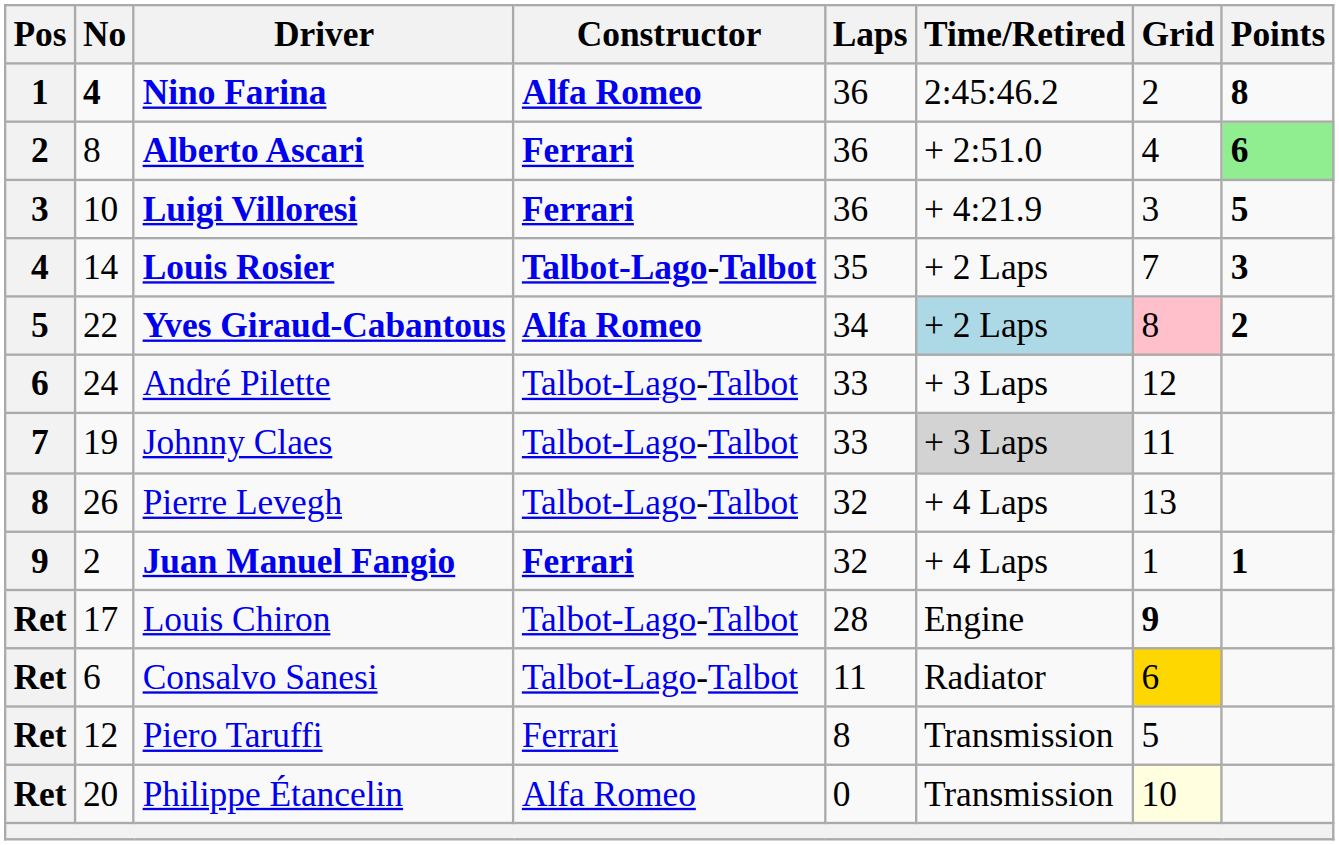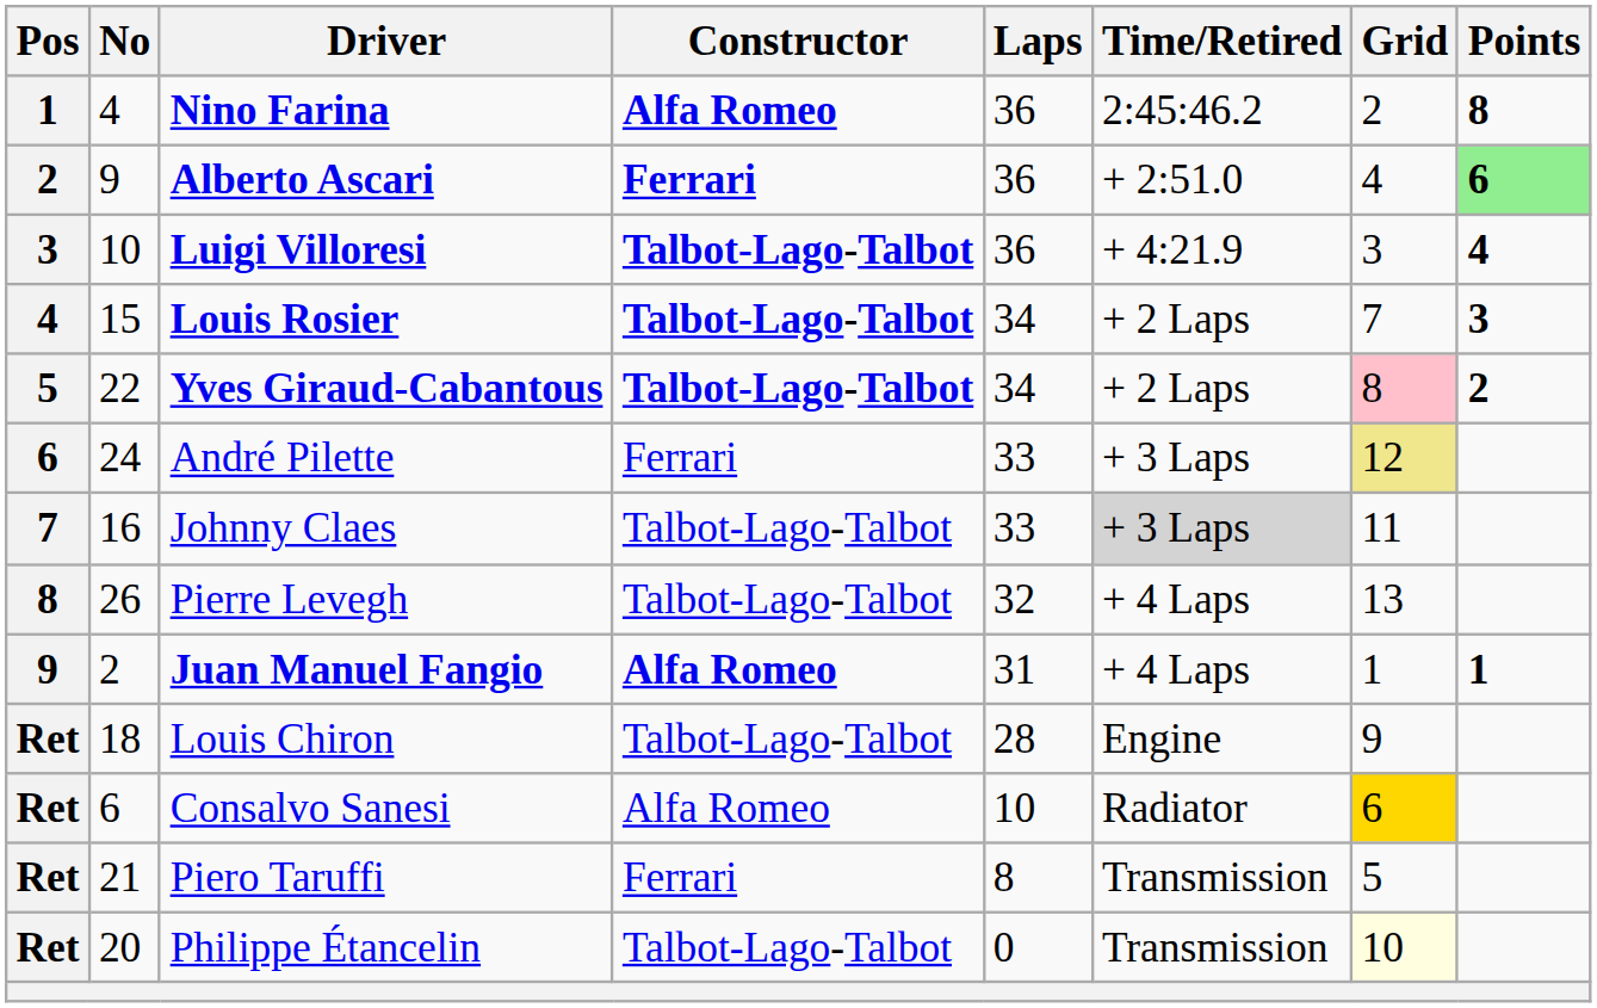 <table class="wikitable" style="font-size:95%;">
 <tr>
 <th>Pos</th>
 <th>No</th>
 <th>Driver</th>
 <th>Constructor</th>
 <th>Laps</th>
 <th>Time/Retired</th>
 <th>Grid</th>
 <th>Points</th>
 </tr>
 <tr>
 <th>1</th>
-<td><strong>4</strong></td>
+<td>4</td>
 <td> <strong><a href='#'>Nino Farina</a></strong></td>
 <td><strong><a href='#'>Alfa Romeo</a></strong></td>
 <td>36</td>
 <td>2:45:46.2</td>
 <td>2</td>
 <td><strong>8</strong></td>
 </tr>
 <tr>
 <th>2</th>
-<td>8</td>
+<td>9</td>
 <td> <strong><a href='#'>Alberto Ascari</a></strong></td>
 <td><strong><a href='#'>Ferrari</a></strong></td>
 <td>36</td>
 <td>+ 2:51.0</td>
 <td>4</td>
 <td style="background: lightgreen;"><strong>6</strong></td>
 </tr>
 <tr>
 <th>3</th>
 <td>10</td>
 <td> <strong><a href='#'>Luigi Villoresi</a></strong></td>
-<td><strong><a href='#'>Ferrari</a></strong></td>
+<td><strong><a href='#'>Talbot-Lago</a>-<a href='#'>Talbot</a></strong></td>
 <td>36</td>
 <td>+ 4:21.9</td>
 <td>3</td>
-<td><strong>5</strong></td>
+<td><strong>4</strong></td>
 </tr>
 <tr>
 <th>4</th>
-<td>14</td>
+<td>15</td>
 <td> <strong><a href='#'>Louis Rosier</a></strong></td>
 <td><strong><a href='#'>Talbot-Lago</a>-<a href='#'>Talbot</a></strong></td>
-<td>35</td>
+<td>34</td>
 <td>+ 2 Laps</td>
 <td>7</td>
 <td><strong>3</strong></td>
 </tr>
 <tr>
 <th>5</th>
 <td>22</td>
 <td> <strong><a href='#'>Yves Giraud-Cabantous</a></strong></td>
-<td><strong><a href='#'>Alfa Romeo</a></strong></td>
+<td><strong><a href='#'>Talbot-Lago</a>-<a href='#'>Talbot</a></strong></td>
 <td>34</td>
-<td style="background: lightblue;">+ 2 Laps</td>
+<td>+ 2 Laps</td>
 <td style="background: pink;">8</td>
 <td><strong>2</strong></td>
 </tr>
 <tr>
 <th>6</th>
 <td>24</td>
 <td> <a href='#'>André Pilette</a></td>
-<td><a href='#'>Talbot-Lago</a>-<a href='#'>Talbot</a></td>
+<td><a href='#'>Ferrari</a></td>
 <td>33</td>
 <td>+ 3 Laps</td>
-<td>12</td>
+<td style="background: khaki;">12</td>
 <td> </td>
 </tr>
 <tr>
 <th>7</th>
-<td>19</td>
+<td>16</td>
 <td> <a href='#'>Johnny Claes</a></td>
 <td><a href='#'>Talbot-Lago</a>-<a href='#'>Talbot</a></td>
 <td>33</td>
 <td style="background: lightgrey;">+ 3 Laps</td>
 <td>11</td>
 <td> </td>
 </tr>
 <tr>
 <th>8</th>
 <td>26</td>
 <td> <a href='#'>Pierre Levegh</a></td>
 <td><a href='#'>Talbot-Lago</a>-<a href='#'>Talbot</a></td>
 <td>32</td>
 <td>+ 4 Laps</td>
 <td>13</td>
 <td> </td>
 </tr>
 <tr>
 <th>9</th>
 <td>2</td>
 <td> <strong><a href='#'>Juan Manuel Fangio</a></strong></td>
-<td><strong><a href='#'>Ferrari</a></strong></td>
-<td>32</td>
+<td><strong><a href='#'>Alfa Romeo</a></strong></td>
+<td>31</td>
 <td>+ 4 Laps</td>
 <td>1</td>
 <td><strong>1</strong></td>
 </tr>
 <tr>
 <th>Ret</th>
-<td>17</td>
+<td>18</td>
 <td> <a href='#'>Louis Chiron</a></td>
 <td><a href='#'>Talbot-Lago</a>-<a href='#'>Talbot</a></td>
 <td>28</td>
 <td>Engine</td>
-<td><strong>9</strong></td>
+<td>9</td>
 <td> </td>
 </tr>
 <tr>
 <th>Ret</th>
 <td>6</td>
 <td> <a href='#'>Consalvo Sanesi</a></td>
-<td><a href='#'>Talbot-Lago</a>-<a href='#'>Talbot</a></td>
-<td>11</td>
+<td><a href='#'>Alfa Romeo</a></td>
+<td>10</td>
 <td>Radiator</td>
 <td style="background: gold;">6</td>
 <td> </td>
 </tr>
 <tr>
 <th>Ret</th>
-<td>12</td>
+<td>21</td>
 <td> <a href='#'>Piero Taruffi</a></td>
 <td><a href='#'>Ferrari</a></td>
 <td>8</td>
 <td>Transmission</td>
 <td>5</td>
 <td> </td>
 </tr>
 <tr>
 <th>Ret</th>
 <td>20</td>
 <td> <a href='#'>Philippe Étancelin</a></td>
-<td><a href='#'>Alfa Romeo</a></td>
+<td><a href='#'>Talbot-Lago</a>-<a href='#'>Talbot</a></td>
 <td>0</td>
 <td>Transmission</td>
 <td style="background: lightyellow;">10</td>
 <td> </td>
 </tr>
 <tr>
 <th colspan="8"></th>
 </tr>
 </table>
